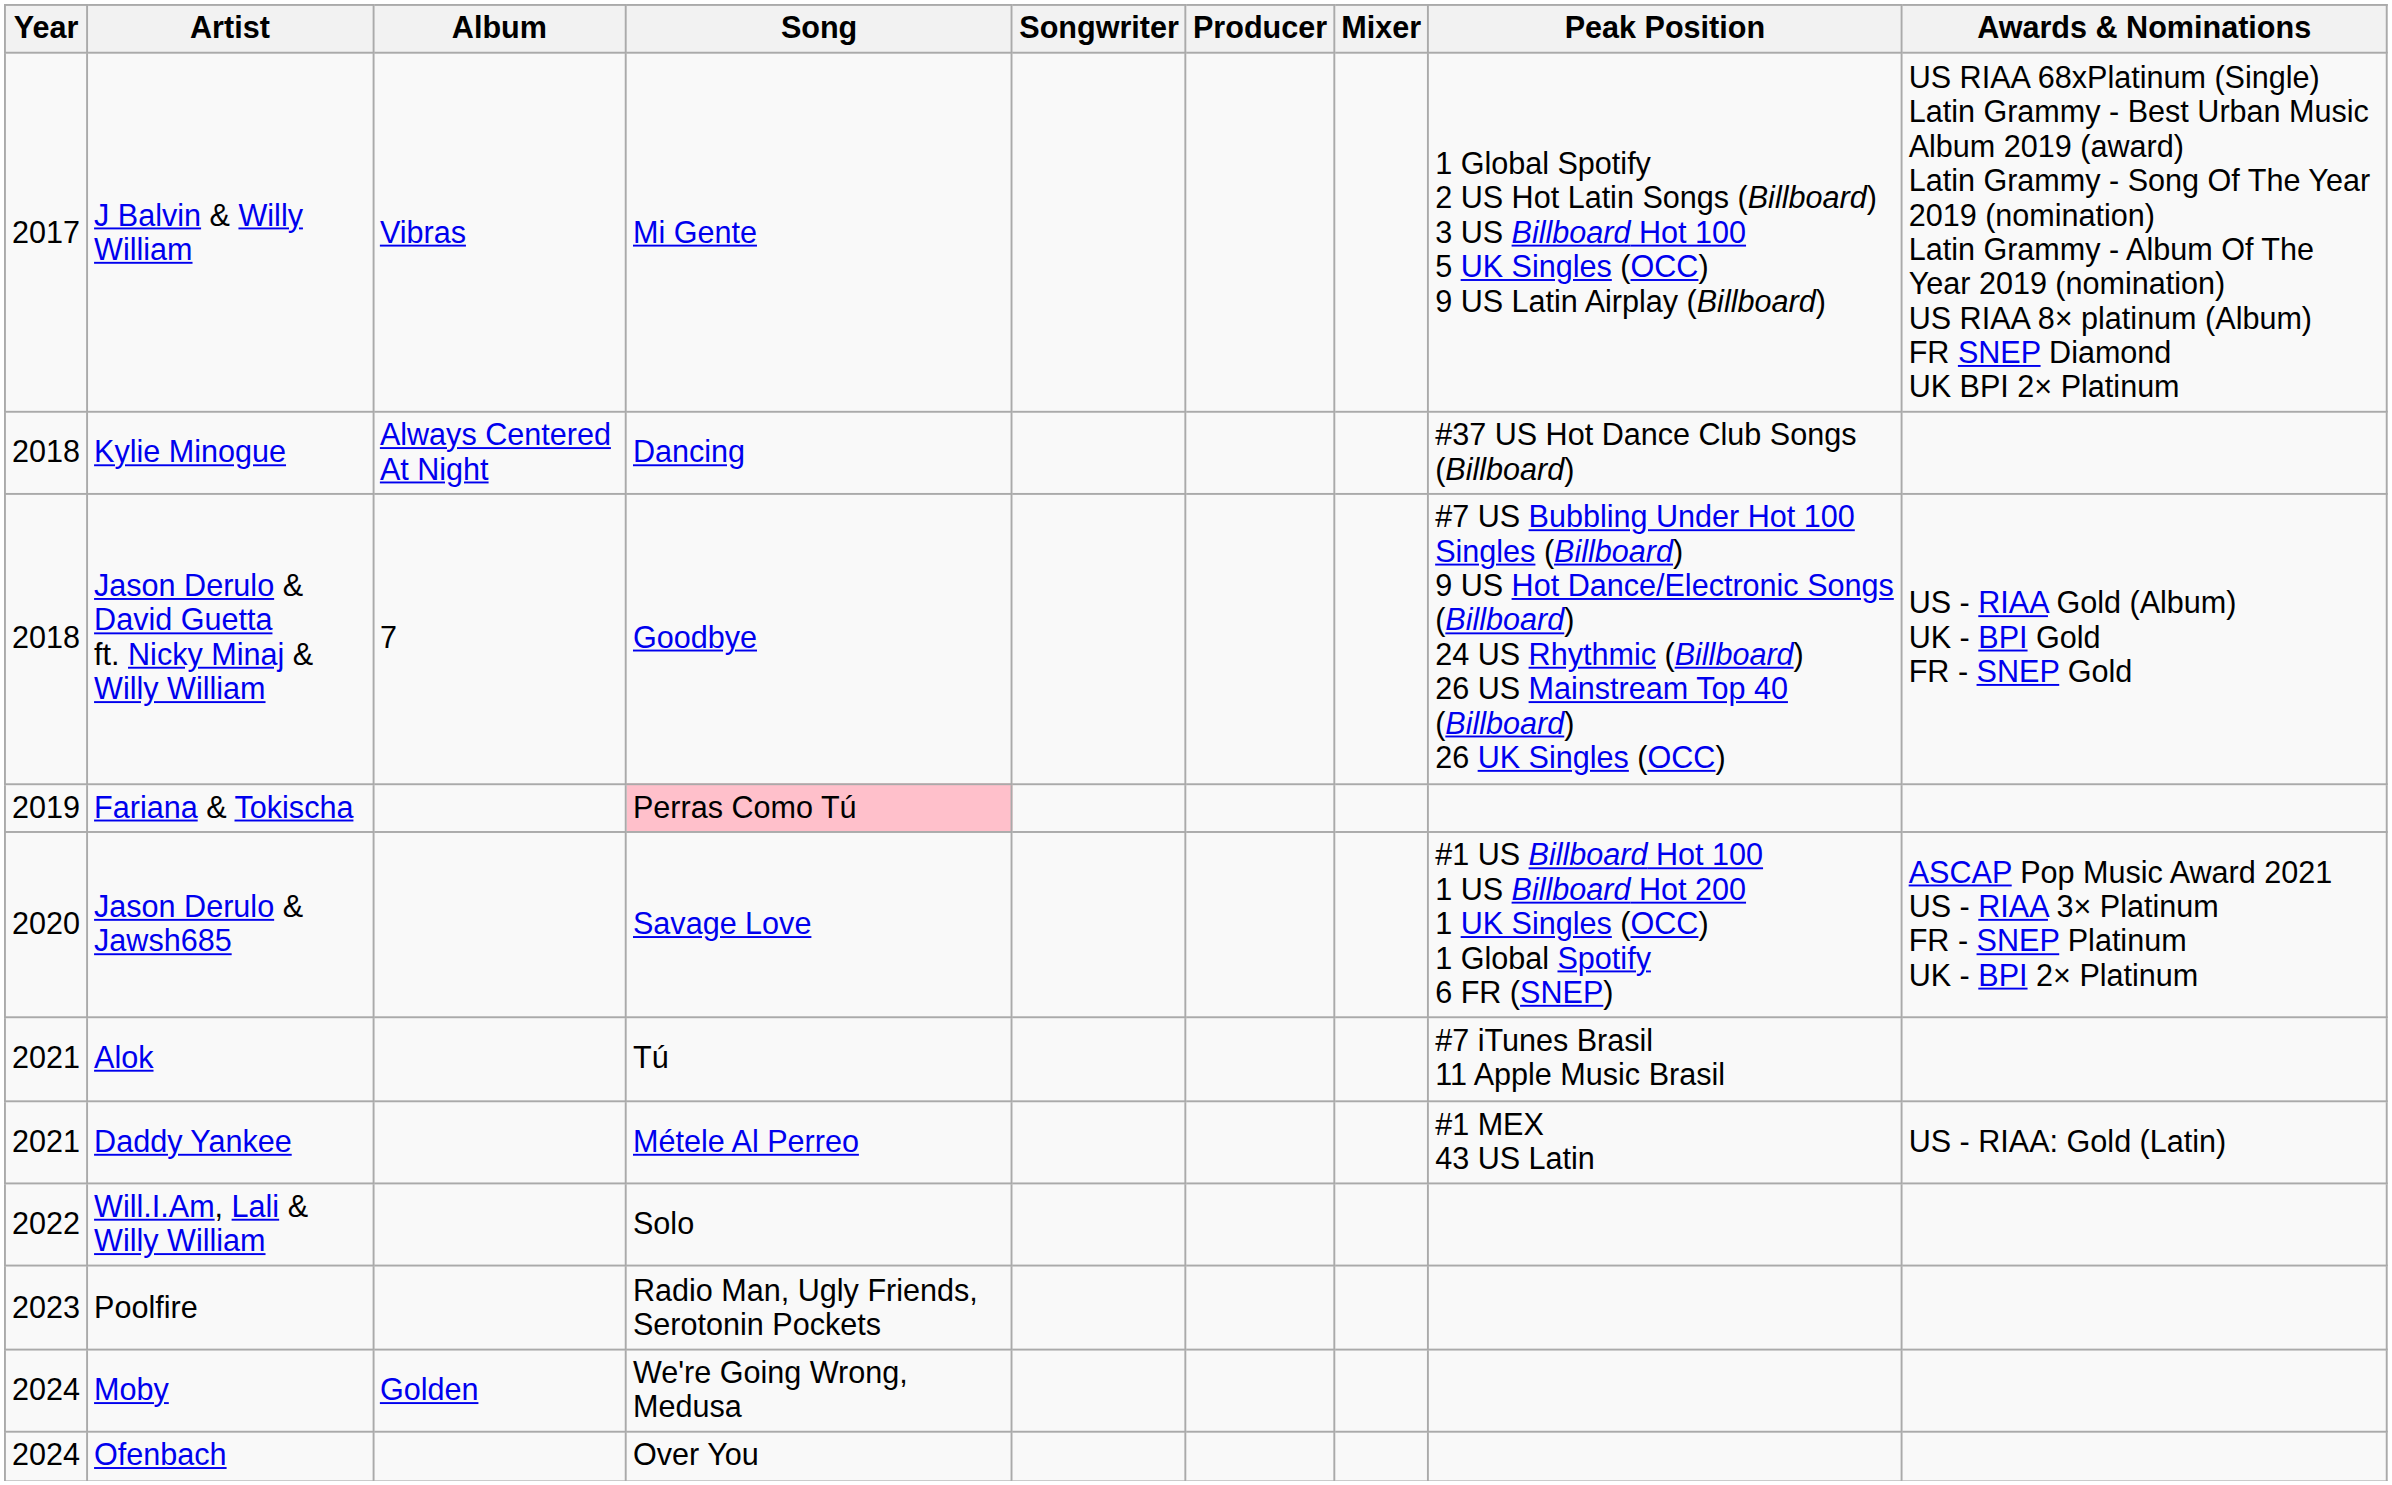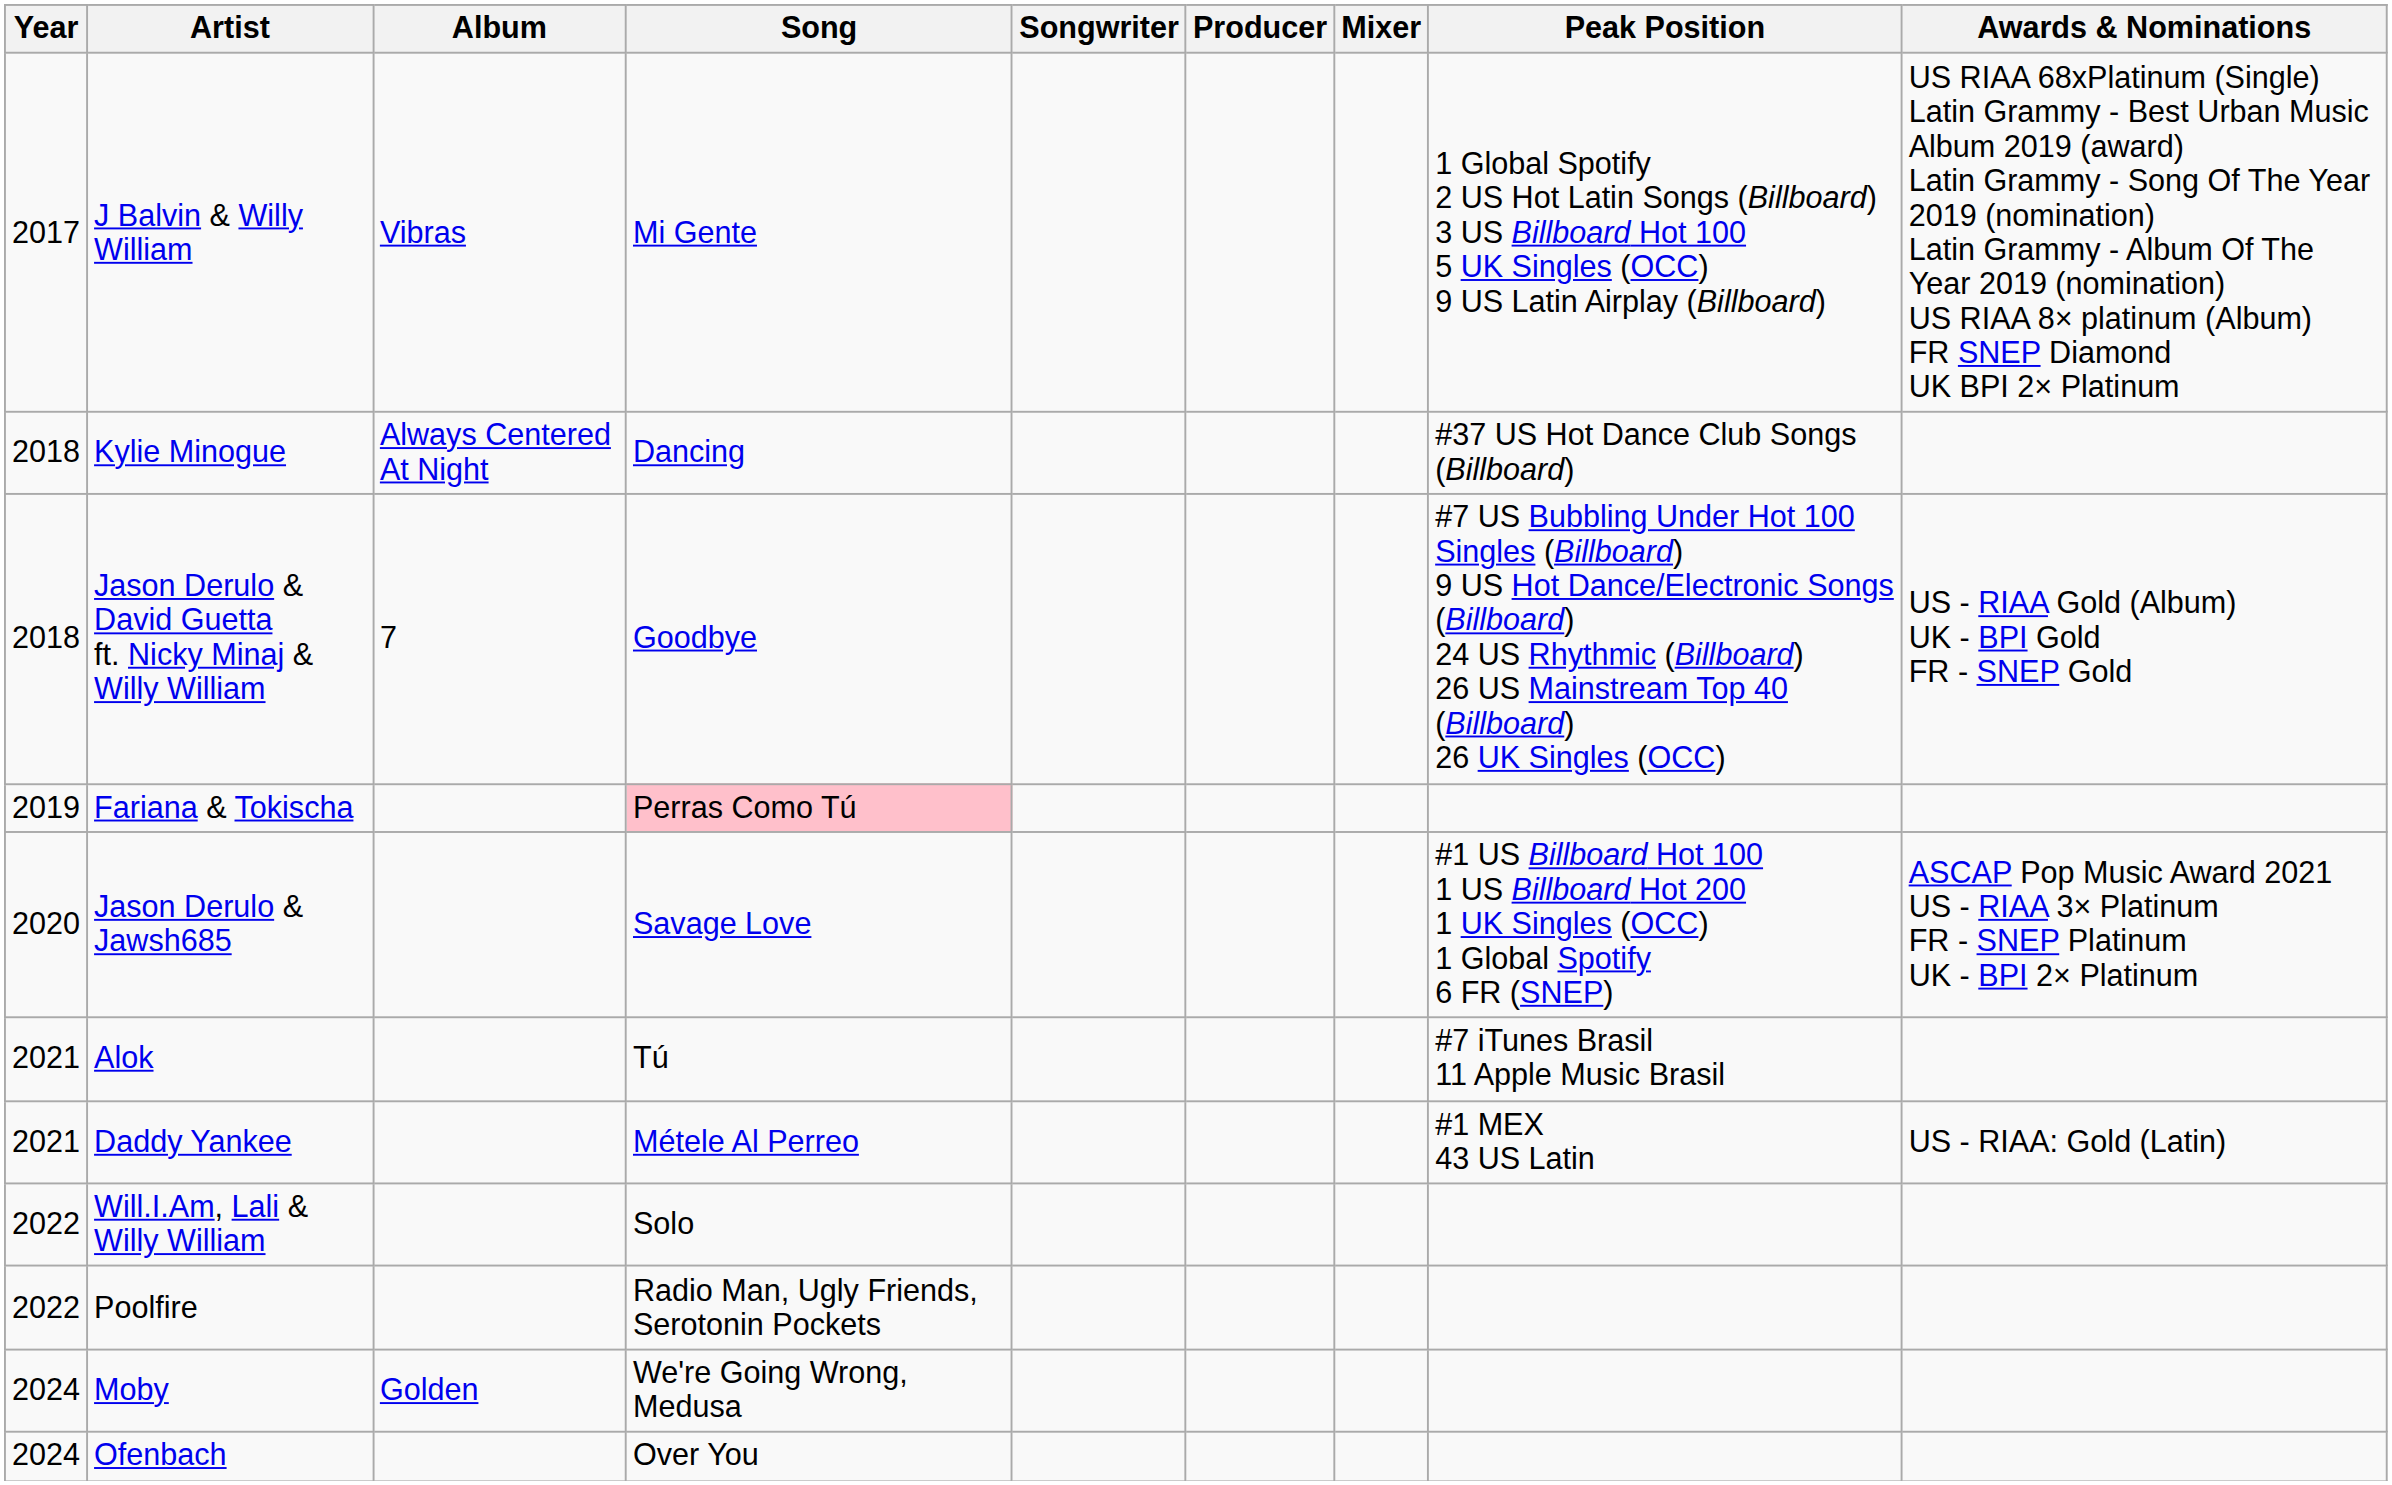 <table class="wikitable">
 <tr>
 <th>Year</th>
 <th>Artist</th>
 <th>Album</th>
 <th>Song</th>
 <th>Songwriter</th>
 <th>Producer</th>
 <th>Mixer</th>
 <th>Peak Position</th>
 <th>Awards & Nominations</th>
 </tr>
 <tr>
 <td>2017</td>
 <td><a href='#'>J Balvin</a> & <a href='#'>Willy William</a></td>
 <td><a href='#'>Vibras</a></td>
 <td><a href='#'>Mi Gente</a></td>
 <td></td>
 <td></td>
 <td></td>
 <td>1 Global Spotify <br>2 US Hot Latin Songs (<em>Billboard</em>) <br>3 US <a href='#'><em>Billboard</em> Hot 100</a><br>5 <a href='#'>UK Singles</a> (<a href='#'>OCC</a>) <br>9 US Latin Airplay (<em>Billboard</em>) </td>
 <td>US RIAA 68xPlatinum (Single) <br>Latin Grammy - Best Urban Music Album 2019 (award) <br>Latin Grammy - Song Of The Year 2019 (nomination)<br>Latin Grammy - Album Of The Year 2019 (nomination)<br>US RIAA 8× platinum (Album) <br>FR <a href='#'>SNEP</a> Diamond <br>UK BPI 2× Platinum </td>
 </tr>
 <tr>
 <td>2018</td>
 <td><a href='#'>Kylie Minogue</a></td>
 <td><a href='#'>Always Centered At Night</a></td>
 <td><a href='#'>Dancing</a></td>
 <td></td>
 <td></td>
 <td></td>
 <td>#37 US Hot Dance Club Songs (<em>Billboard</em>)</td>
 <td></td>
 </tr>
 <tr>
 <td>2018</td>
 <td><a href='#'>Jason Derulo</a> & <a href='#'>David Guetta</a><br>ft. <a href='#'>Nicky Minaj</a> & <a href='#'>Willy William</a></td>
 <td>7</td>
 <td><a href='#'>Goodbye</a></td>
 <td></td>
 <td></td>
 <td></td>
 <td>#7   US <a href='#'>Bubbling Under Hot 100 Singles</a> (<em><a href='#'>Billboard</a></em>) <br>9   US <a href='#'>Hot Dance/Electronic Songs</a> (<em><a href='#'>Billboard</a></em>) <br>24 US <a href='#'>Rhythmic</a> (<em><a href='#'>Billboard</a></em>) <br>26 US <a href='#'>Mainstream Top 40</a> (<em><a href='#'>Billboard</a></em>) <br>26 <a href='#'>UK Singles</a> (<a href='#'>OCC</a>) </td>
 <td>US - <a href='#'>RIAA</a> Gold (Album) <br>UK - <a href='#'>BPI</a>    Gold <br>FR - <a href='#'>SNEP</a> Gold </td>
 </tr>
 <tr>
 <td>2019</td>
 <td><a href='#'>Fariana</a> & <a href='#'>Tokischa</a></td>
 <td></td>
 <td style="background: pink;">Perras Como Tú</td>
 <td></td>
 <td></td>
 <td></td>
 <td></td>
 <td></td>
 </tr>
 <tr>
 <td>2020</td>
 <td><a href='#'>Jason Derulo</a> & <a href='#'>Jawsh685</a></td>
 <td></td>
 <td><a href='#'>Savage Love</a></td>
 <td></td>
 <td></td>
 <td></td>
 <td>#1 US <a href='#'><em>Billboard</em> Hot 100</a><br>1 US <a href='#'><em>Billboard</em> Hot 200</a><br>1 <a href='#'>UK Singles</a> (<a href='#'>OCC</a>) <br>1 Global <a href='#'>Spotify</a><br>6 FR (<a href='#'>SNEP</a>) </td>
 <td><a href='#'>ASCAP</a> Pop Music Award 2021 <br>US - <a href='#'>RIAA</a> 3× Platinum<br>FR - <a href='#'>SNEP</a> Platinum<br>UK - <a href='#'>BPI</a> 2× Platinum</td>
 </tr>
 <tr>
 <td>2021</td>
 <td><a href='#'>Alok</a></td>
 <td></td>
 <td>Tú</td>
 <td></td>
 <td></td>
 <td></td>
 <td>#7 iTunes Brasil<br>11 Apple Music Brasil</td>
 <td></td>
 </tr>
 <tr>
 <td>2021</td>
 <td><a href='#'>Daddy Yankee</a></td>
 <td></td>
 <td><a href='#'>Métele Al Perreo</a></td>
 <td></td>
 <td></td>
 <td></td>
 <td>#1 MEX<br>43 US Latin</td>
 <td>US - RIAA: Gold (Latin)</td>
 </tr>
 <tr>
 <td>2022</td>
 <td><a href='#'>Will.I.Am</a>, <a href='#'>Lali</a> & <a href='#'>Willy William</a></td>
 <td></td>
 <td>Solo</td>
 <td></td>
 <td></td>
 <td></td>
 <td></td>
 <td></td>
 </tr>
 <tr>
-<td>2023</td>
+<td>2022</td>
 <td>Poolfire</td>
 <td></td>
 <td>Radio Man, Ugly Friends, Serotonin Pockets</td>
 <td></td>
 <td></td>
 <td></td>
 <td></td>
 <td></td>
 </tr>
 <tr>
 <td>2024</td>
 <td><a href='#'>Moby</a></td>
 <td><a href='#'>Golden</a></td>
 <td>We're Going Wrong, Medusa</td>
 <td></td>
 <td></td>
 <td></td>
 <td></td>
 <td></td>
 </tr>
 <tr>
 <td>2024</td>
 <td><a href='#'>Ofenbach</a></td>
 <td></td>
 <td>Over You</td>
 <td></td>
 <td></td>
 <td></td>
 <td></td>
 <td></td>
 </tr>
 </table>
